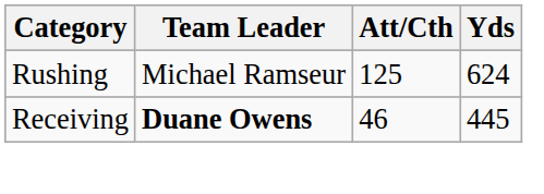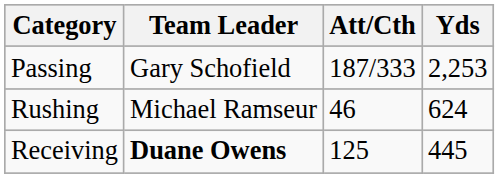 <table class="wikitable">
 <tr>
 <th>Category</th>
 <th>Team Leader</th>
 <th>Att/Cth</th>
 <th>Yds</th>
 </tr>
+<tr style="background: ##ddffdd;">
+<td>Passing</td>
+<td>Gary Schofield</td>
+<td>187/333</td>
+<td>2,253</td>
+</tr>
 <tr style="background: ##ffdddd;">
 <td>Rushing</td>
 <td>Michael Ramseur</td>
-<td>125</td>
+<td>46</td>
 <td>624</td>
 </tr>
 <tr style="background: ##ddffdd;">
 <td>Receiving</td>
 <td><strong>Duane Owens</strong></td>
-<td>46</td>
+<td>125</td>
 <td>445</td>
 </tr>
 </table>
